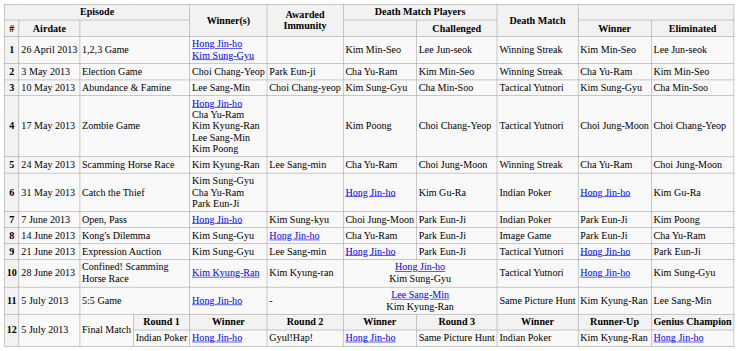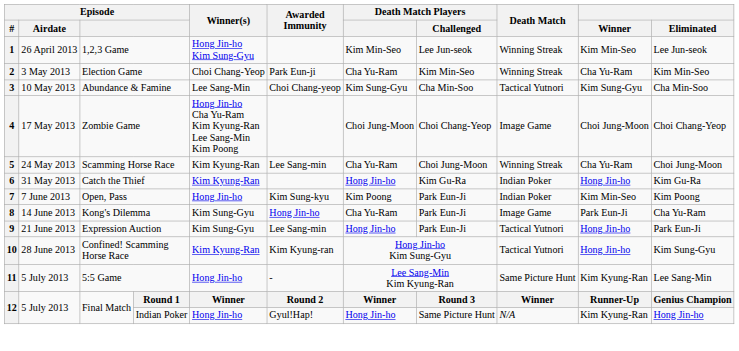 <table class="wikitable">
 <tr>
 <th colspan=4>Episode</th>
 <th rowspan=2>Winner(s)</th>
 <th rowspan=2>Awarded<br>Immunity</th>
 <th colspan=2>Death Match Players</th>
 <th rowspan=2>Death Match</th>
 <th colspan=5></th>
 </tr>
 <tr>
 <th>#</th>
 <th>Airdate</th>
 <th colspan=2></th>
 <th></th>
 <th>Challenged</th>
 <th>Winner</th>
 <th>Eliminated</th>
 </tr>
 <tr>
 <th>1</th>
 <td>26 April 2013</td>
 <td colspan=2>1,2,3 Game</td>
 <td><a href='#'>Hong Jin-ho</a><br><a href='#'>Kim Sung-Gyu</a></td>
 <td></td>
 <td>Kim Min-Seo</td>
 <td>Lee Jun-seok</td>
 <td>Winning Streak</td>
 <td>Kim Min-Seo</td>
 <td>Lee Jun-seok</td>
 </tr>
 <tr>
 <th>2</th>
 <td>3 May 2013</td>
 <td colspan=2>Election Game</td>
 <td>Choi Chang-Yeop</td>
 <td>Park Eun-ji</td>
 <td>Cha Yu-Ram</td>
 <td>Kim Min-Seo</td>
 <td>Winning Streak</td>
 <td>Cha Yu-Ram</td>
 <td>Kim Min-Seo</td>
 </tr>
 <tr>
 <th>3</th>
 <td>10 May 2013</td>
 <td colspan=2>Abundance & Famine</td>
 <td>Lee Sang-Min<br></td>
 <td>Choi Chang-yeop</td>
 <td>Kim Sung-Gyu</td>
 <td>Cha Min-Soo</td>
 <td>Tactical Yutnori</td>
 <td>Kim Sung-Gyu</td>
 <td>Cha Min-Soo</td>
 </tr>
 <tr>
 <th>4</th>
 <td>17 May 2013</td>
 <td colspan=2>Zombie Game</td>
 <td><a href='#'>Hong Jin-ho</a><br>Cha Yu-Ram<br>Kim Kyung-Ran<br>Lee Sang-Min<br>Kim Poong</td>
 <td></td>
-<td>Kim Poong</td>
+<td>Choi Jung-Moon</td>
 <td>Choi Chang-Yeop</td>
-<td>Tactical Yutnori</td>
+<td>Image Game</td>
 <td>Choi Jung-Moon</td>
 <td>Choi Chang-Yeop</td>
 </tr>
 <tr>
 <th>5</th>
 <td>24 May 2013</td>
 <td colspan=2>Scamming Horse Race</td>
 <td>Kim Kyung-Ran</td>
 <td>Lee Sang-min</td>
 <td>Cha Yu-Ram</td>
 <td>Choi Jung-Moon</td>
 <td>Winning Streak</td>
 <td>Cha Yu-Ram</td>
 <td>Choi Jung-Moon</td>
 </tr>
 <tr>
 <th>6</th>
 <td>31 May 2013</td>
 <td colspan=2>Catch the Thief</td>
-<td>Kim Sung-Gyu<br>Cha Yu-Ram<br>Park Eun-Ji</td>
+<td><a href='#'>Kim Kyung-Ran</a></td>
 <td></td>
 <td><a href='#'>Hong Jin-ho</a></td>
 <td>Kim Gu-Ra</td>
 <td>Indian Poker</td>
 <td><a href='#'>Hong Jin-ho</a></td>
 <td>Kim Gu-Ra</td>
 </tr>
 <tr>
 <th>7</th>
 <td>7 June 2013</td>
 <td colspan=2>Open, Pass</td>
 <td><a href='#'>Hong Jin-ho</a></td>
 <td>Kim Sung-kyu</td>
-<td>Choi Jung-Moon</td>
+<td>Kim Poong</td>
 <td>Park Eun-Ji</td>
 <td>Indian Poker</td>
-<td>Park Eun-Ji</td>
+<td>Kim Min-Seo</td>
 <td>Kim Poong</td>
 </tr>
 <tr>
 <th>8</th>
 <td>14 June 2013</td>
 <td colspan=2>Kong's Dilemma</td>
 <td>Kim Sung-Gyu</td>
 <td><a href='#'>Hong Jin-ho</a></td>
 <td>Cha Yu-Ram</td>
 <td>Park Eun-Ji</td>
 <td>Image Game</td>
 <td>Park Eun-Ji</td>
 <td>Cha Yu-Ram</td>
 </tr>
 <tr>
 <th>9</th>
 <td>21 June 2013</td>
 <td colspan=2>Expression Auction</td>
 <td>Kim Sung-Gyu</td>
 <td>Lee Sang-min</td>
 <td><a href='#'>Hong Jin-ho</a></td>
 <td>Park Eun-Ji</td>
 <td>Tactical Yutnori</td>
 <td><a href='#'>Hong Jin-ho</a></td>
 <td>Park Eun-Ji</td>
 </tr>
 <tr>
 <th>10</th>
 <td>28 June 2013</td>
 <td colspan=2>Confined! Scamming<br> Horse Race</td>
 <td><a href='#'>Kim Kyung-Ran</a></td>
 <td>Kim Kyung-ran</td>
 <td colspan="2" align="center"><a href='#'>Hong Jin-ho</a><br> Kim Sung-Gyu</td>
 <td>Tactical Yutnori</td>
 <td><a href='#'>Hong Jin-ho</a></td>
 <td>Kim Sung-Gyu</td>
 </tr>
 <tr>
 <th>11</th>
 <td>5 July 2013</td>
 <td colspan=2>5:5 Game</td>
 <td><a href='#'>Hong Jin-ho</a></td>
 <td>-</td>
 <td colspan="2" align="center"><a href='#'>Lee Sang-Min</a> <br> Kim Kyung-Ran</td>
 <td>Same Picture Hunt</td>
 <td>Kim Kyung-Ran</td>
 <td>Lee Sang-Min</td>
 </tr>
 <tr>
 <th rowspan=2>12</th>
 <td rowspan=2>5 July 2013</td>
 <td rowspan=2>Final Match</td>
 <th>Round 1</th>
 <th>Winner</th>
 <th>Round 2</th>
 <th>Winner</th>
 <th>Round 3</th>
 <th>Winner</th>
 <th>Runner-Up</th>
 <th>Genius Champion</th>
 </tr>
 <tr>
 <td>Indian Poker</td>
 <td><a href='#'>Hong Jin-ho</a></td>
 <td>Gyul!Hap!</td>
 <td><a href='#'>Hong Jin-ho</a></td>
 <td>Same Picture Hunt</td>
-<td>Indian Poker</td>
+<td><em>N/A</em></td>
 <td>Kim Kyung-Ran</td>
 <td><a href='#'>Hong Jin-ho</a></td>
 </tr>
 </table>
